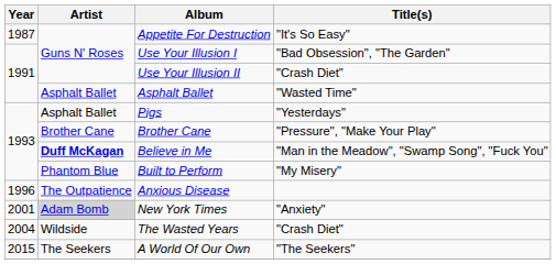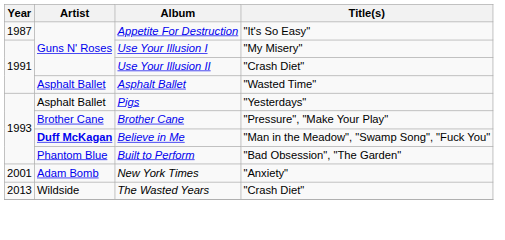 <table class="wikitable sortable">
 <tr style="background:#fff;">
 <th>Year</th>
 <th>Artist</th>
 <th>Album</th>
 <th>Title(s)</th>
 </tr>
 <tr>
 <td>1987</td>
 <td rowspan=3><a href='#'>Guns N' Roses</a></td>
 <td><em><a href='#'>Appetite For Destruction</a></em></td>
 <td>"It's So Easy"</td>
 </tr>
 <tr>
 <td rowspan=3>1991</td>
 <td><em><a href='#'>Use Your Illusion I</a></em></td>
-<td>"Bad Obsession", "The Garden"</td>
+<td>"My Misery"</td>
 </tr>
 <tr>
 <td><em><a href='#'>Use Your Illusion II</a></em></td>
 <td>"Crash Diet"</td>
 </tr>
 <tr>
 <td rowspan=1><a href='#'>Asphalt Ballet</a></td>
 <td><em><a href='#'>Asphalt Ballet</a></em></td>
 <td>"Wasted Time"</td>
 </tr>
 <tr>
 <td rowspan=4>1993</td>
 <td>Asphalt Ballet</td>
 <td><em><a href='#'>Pigs</a></em></td>
 <td>"Yesterdays"</td>
 </tr>
 <tr>
 <td><a href='#'>Brother Cane</a></td>
 <td><em><a href='#'>Brother Cane</a></em></td>
 <td>"Pressure", "Make Your Play"</td>
 </tr>
 <tr>
 <td><strong><a href='#'>Duff McKagan</a></strong></td>
 <td><em><a href='#'>Believe in Me</a></em></td>
 <td>"Man in the Meadow", "Swamp Song", "Fuck You"</td>
 </tr>
 <tr>
 <td><a href='#'>Phantom Blue</a></td>
 <td><em><a href='#'>Built to Perform</a></em></td>
-<td>"My Misery"</td>
-</tr>
-<tr>
-<td>1996</td>
-<td><a href='#'>The Outpatience</a></td>
-<td><em><a href='#'>Anxious Disease</a></em></td>
-<td></td>
+<td>"Bad Obsession", "The Garden"</td>
 </tr>
 <tr>
 <td>2001</td>
-<td style="background: lightgrey;"><a href='#'>Adam Bomb</a></td>
+<td><a href='#'>Adam Bomb</a></td>
 <td><em>New York Times</em></td>
 <td>"Anxiety"</td>
 </tr>
 <tr>
-<td>2004</td>
+<td>2013</td>
 <td>Wildside</td>
 <td><em>The Wasted Years</em></td>
 <td>"Crash Diet"</td>
 </tr>
 <tr>
-<td>2015</td>
-<td>The Seekers</td>
-<td><em>A World Of Our Own</em></td>
-<td>"The Seekers"</td>
-</tr>
-<tr>
 </tr>
 </table>
